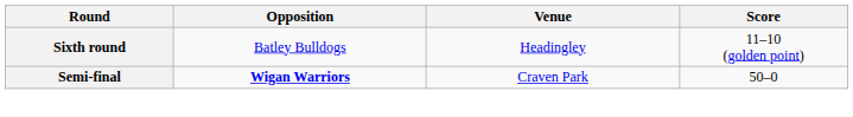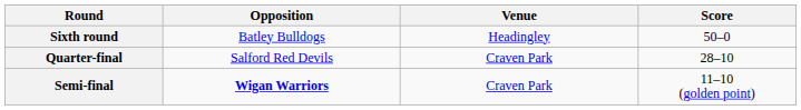 <table class="wikitable plainrowheaders" style="text-align:center; width: 75%;">
 <tr>
 <th scope="col" style="width:20%">Round</th>
 <th scope="col" style="width:30%">Opposition</th>
 <th scope="col" style="width:30%">Venue</th>
 <th scope="col" style="width:20%">Score</th>
 </tr>
 <tr>
 <th>Sixth round</th>
 <td> <a href='#'>Batley Bulldogs</a></td>
 <td><a href='#'>Headingley</a></td>
-<td>11–10<br>(<a href='#'>golden point</a>)</td>
+<td>50–0</td>
+</tr>
+<tr>
+<th>Quarter-final</th>
+<td> <a href='#'>Salford Red Devils</a></td>
+<td><a href='#'>Craven Park</a></td>
+<td>28–10</td>
 </tr>
 <tr>
 <th>Semi-final</th>
 <td><strong> <a href='#'>Wigan Warriors</a></strong></td>
 <td><a href='#'>Craven Park</a></td>
-<td>50–0</td>
+<td>11–10<br>(<a href='#'>golden point</a>)</td>
 </tr>
 </table>
